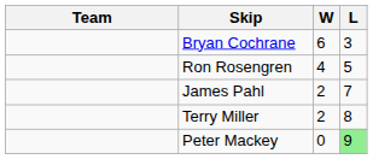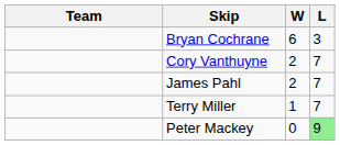 <table class="wikitable">
 <tr>
 <th width=170>Team</th>
 <th width=130>Skip</th>
 <th width=20>W</th>
 <th width=20>L</th>
 </tr>
 <tr>
 <td></td>
 <td><a href='#'>Bryan Cochrane</a></td>
 <td>6</td>
 <td>3</td>
 </tr>
 <tr>
 <td></td>
-<td>Ron Rosengren</td>
-<td>4</td>
-<td>5</td>
+<td><a href='#'>Cory Vanthuyne</a></td>
+<td>2</td>
+<td>7</td>
 </tr>
 <tr>
 <td></td>
 <td>James Pahl</td>
 <td>2</td>
 <td>7</td>
 </tr>
 <tr>
 <td></td>
 <td>Terry Miller</td>
-<td>2</td>
-<td>8</td>
+<td>1</td>
+<td>7</td>
 </tr>
 <tr>
 <td></td>
 <td>Peter Mackey</td>
 <td>0</td>
 <td style="background: lightgreen;">9</td>
 </tr>
 </table>
